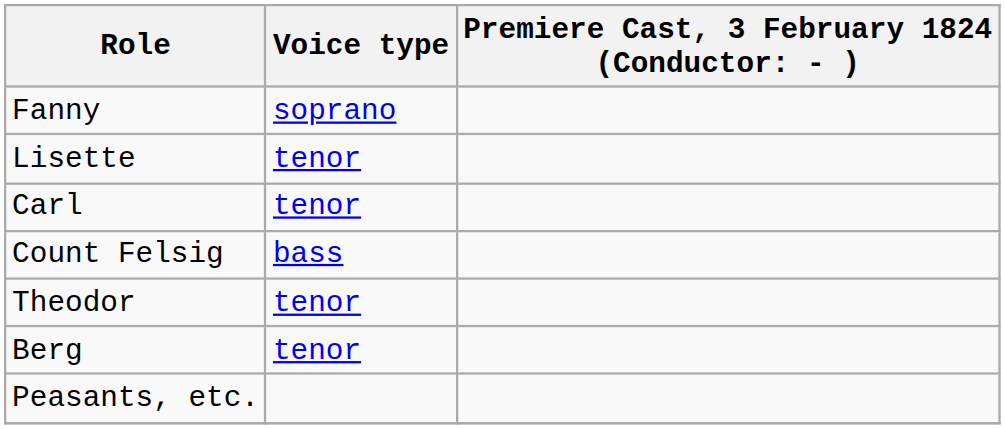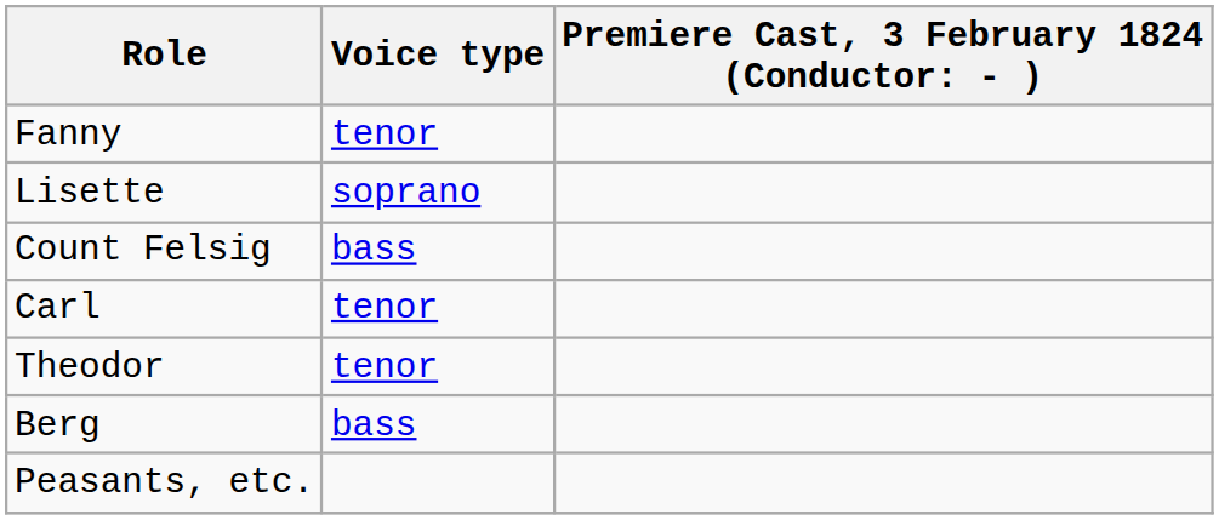 <table class="wikitable">
 <tr>
 <th>Role</th>
 <th>Voice type</th>
 <th>Premiere Cast, 3 February 1824<br>(Conductor: - )</th>
 </tr>
 <tr>
 <td>Fanny</td>
+<td><a href='#'>tenor</a></td>
+<td></td>
+</tr>
+<tr>
+<td>Lisette</td>
 <td><a href='#'>soprano</a></td>
 <td></td>
 </tr>
 <tr>
-<td>Lisette</td>
-<td><a href='#'>tenor</a></td>
+<td>Count Felsig</td>
+<td><a href='#'>bass</a></td>
 <td></td>
 </tr>
 <tr>
 <td>Carl</td>
 <td><a href='#'>tenor</a></td>
-<td></td>
-</tr>
-<tr>
-<td>Count Felsig</td>
-<td><a href='#'>bass</a></td>
 <td></td>
 </tr>
 <tr>
 <td>Theodor</td>
 <td><a href='#'>tenor</a></td>
 <td></td>
 </tr>
 <tr>
 <td>Berg</td>
-<td><a href='#'>tenor</a></td>
+<td><a href='#'>bass</a></td>
 <td></td>
 </tr>
 <tr>
 <td>Peasants, etc.</td>
 <td></td>
 <td></td>
 </tr>
 <tr>
 </tr>
 </table>
